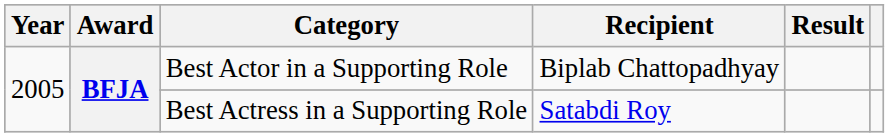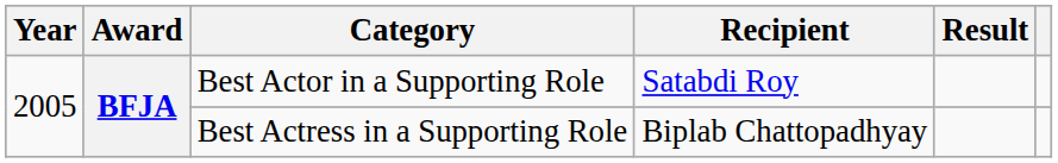 <table class="wikitable sortable">
 <tr>
 <th>Year</th>
 <th>Award</th>
 <th>Category</th>
 <th>Recipient</th>
 <th>Result</th>
 <th></th>
 </tr>
 <tr>
 <td rowspan="2">2005</td>
 <th rowspan="2"><a href='#'>BFJA</a></th>
 <td>Best Actor in a Supporting Role</td>
-<td>Biplab Chattopadhyay</td>
+<td><a href='#'>Satabdi Roy</a></td>
 <td></td>
 <td></td>
 </tr>
 <tr>
 <td>Best Actress in a Supporting Role</td>
-<td><a href='#'>Satabdi Roy</a></td>
+<td>Biplab Chattopadhyay</td>
 <td></td>
 <td></td>
 </tr>
 </table>
